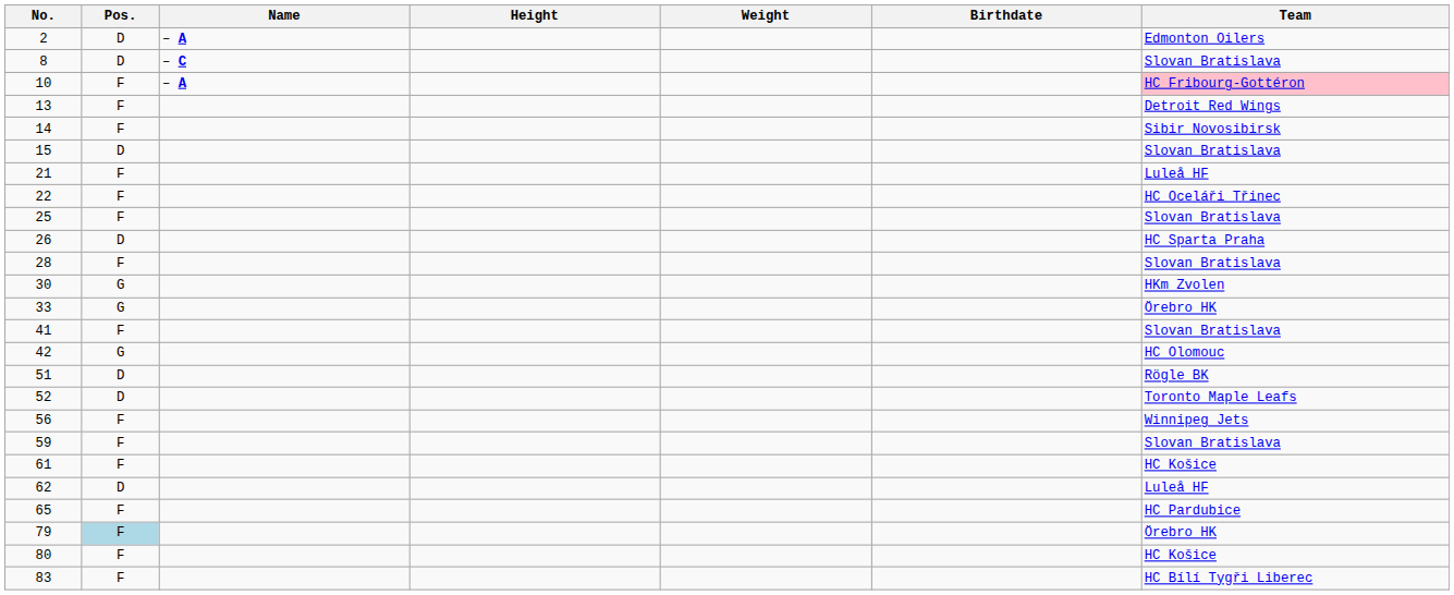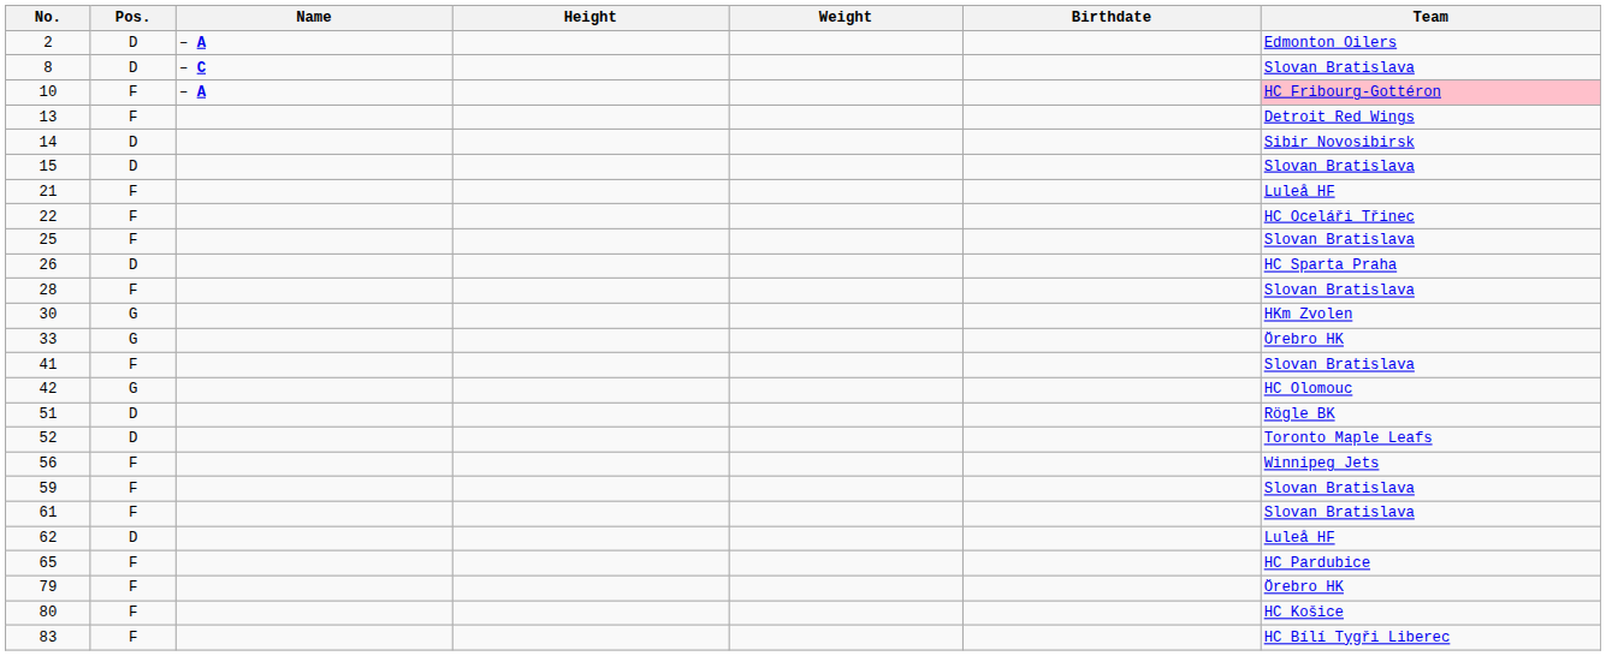 <table width="100%" class="wikitable sortable" style="font-size: 90%; text-align: center;">
 <tr>
 <th style="width:  4%;">No.</th>
 <th style="width:  4%;">Pos.</th>
 <th style="width: 13%;">Name</th>
 <th style="width: 13%;">Height</th>
 <th style="width: 11%;">Weight</th>
 <th style="width: 14%;">Birthdate</th>
 <th style="width: 16%;">Team</th>
 </tr>
 <tr>
 <td>2</td>
 <td>D</td>
 <td align=left> – <strong><a href='#'>A</a></strong></td>
 <td></td>
 <td></td>
 <td></td>
 <td style="text-align:left;"> <a href='#'>Edmonton Oilers</a></td>
 </tr>
 <tr>
 <td>8</td>
 <td>D</td>
 <td align=left> – <strong><a href='#'>C</a></strong></td>
 <td></td>
 <td></td>
 <td></td>
 <td style="text-align:left;"> <a href='#'>Slovan Bratislava</a></td>
 </tr>
 <tr>
 <td>10</td>
 <td>F</td>
 <td align=left> – <strong><a href='#'>A</a></strong></td>
 <td></td>
 <td></td>
 <td></td>
 <td style="background: pink; text-align:left;"> <a href='#'>HC Fribourg-Gottéron</a></td>
 </tr>
 <tr>
 <td>13</td>
 <td>F</td>
 <td align=left></td>
 <td></td>
 <td></td>
 <td></td>
 <td style="text-align:left;"> <a href='#'>Detroit Red Wings</a></td>
 </tr>
 <tr>
 <td>14</td>
-<td>F</td>
+<td>D</td>
 <td align=left></td>
 <td></td>
 <td></td>
 <td></td>
 <td style="text-align:left;"> <a href='#'>Sibir Novosibirsk</a></td>
 </tr>
 <tr>
 <td>15</td>
 <td>D</td>
 <td align=left></td>
 <td></td>
 <td></td>
 <td></td>
 <td style="text-align:left;"> <a href='#'>Slovan Bratislava</a></td>
 </tr>
 <tr>
 <td>21</td>
 <td>F</td>
 <td align=left></td>
 <td></td>
 <td></td>
 <td></td>
 <td style="text-align:left;"> <a href='#'>Luleå HF</a></td>
 </tr>
 <tr>
 <td>22</td>
 <td>F</td>
 <td align=left></td>
 <td></td>
 <td></td>
 <td></td>
 <td style="text-align:left;"> <a href='#'>HC Oceláři Třinec</a></td>
 </tr>
 <tr>
 <td>25</td>
 <td>F</td>
 <td align=left></td>
 <td></td>
 <td></td>
 <td></td>
 <td style="text-align:left;"> <a href='#'>Slovan Bratislava</a></td>
 </tr>
 <tr>
 <td>26</td>
 <td>D</td>
 <td align=left></td>
 <td></td>
 <td></td>
 <td></td>
 <td style="text-align:left;"> <a href='#'>HC Sparta Praha</a></td>
 </tr>
 <tr>
 <td>28</td>
 <td>F</td>
 <td align=left></td>
 <td></td>
 <td></td>
 <td></td>
 <td style="text-align:left;"> <a href='#'>Slovan Bratislava</a></td>
 </tr>
 <tr>
 <td>30</td>
 <td>G</td>
 <td align=left></td>
 <td></td>
 <td></td>
 <td></td>
 <td style="text-align:left;"> <a href='#'>HKm Zvolen</a></td>
 </tr>
 <tr>
 <td>33</td>
 <td>G</td>
 <td align=left></td>
 <td></td>
 <td></td>
 <td></td>
 <td style="text-align:left;"> <a href='#'>Örebro HK</a></td>
 </tr>
 <tr>
 <td>41</td>
 <td>F</td>
 <td align=left></td>
 <td></td>
 <td></td>
 <td></td>
 <td style="text-align:left;"> <a href='#'>Slovan Bratislava</a></td>
 </tr>
 <tr>
 <td>42</td>
 <td>G</td>
 <td align=left></td>
 <td></td>
 <td></td>
 <td></td>
 <td style="text-align:left;"> <a href='#'>HC Olomouc</a></td>
 </tr>
 <tr>
 <td>51</td>
 <td>D</td>
 <td align=left></td>
 <td></td>
 <td></td>
 <td></td>
 <td style="text-align:left;"> <a href='#'>Rögle BK</a></td>
 </tr>
 <tr>
 <td>52</td>
 <td>D</td>
 <td align=left></td>
 <td></td>
 <td></td>
 <td></td>
 <td style="text-align:left;"> <a href='#'>Toronto Maple Leafs</a></td>
 </tr>
 <tr>
 <td>56</td>
 <td>F</td>
 <td align=left></td>
 <td></td>
 <td></td>
 <td></td>
 <td style="text-align:left;"> <a href='#'>Winnipeg Jets</a></td>
 </tr>
 <tr>
 <td>59</td>
 <td>F</td>
 <td align=left></td>
 <td></td>
 <td></td>
 <td></td>
 <td style="text-align:left;"> <a href='#'>Slovan Bratislava</a></td>
 </tr>
 <tr>
 <td>61</td>
 <td>F</td>
 <td align=left></td>
 <td></td>
 <td></td>
 <td></td>
-<td style="text-align:left;"> <a href='#'>HC Košice</a></td>
+<td style="text-align:left;"> <a href='#'>Slovan Bratislava</a></td>
 </tr>
 <tr>
 <td>62</td>
 <td>D</td>
 <td align=left></td>
 <td></td>
 <td></td>
 <td></td>
 <td style="text-align:left;"> <a href='#'>Luleå HF</a></td>
 </tr>
 <tr>
 <td>65</td>
 <td>F</td>
 <td align=left></td>
 <td></td>
 <td></td>
 <td></td>
 <td style="text-align:left;"> <a href='#'>HC Pardubice</a></td>
 </tr>
 <tr>
 <td>79</td>
-<td style="background: lightblue;">F</td>
+<td>F</td>
 <td align=left></td>
 <td></td>
 <td></td>
 <td></td>
 <td style="text-align:left;"> <a href='#'>Örebro HK</a></td>
 </tr>
 <tr>
 <td>80</td>
 <td>F</td>
 <td align=left></td>
 <td></td>
 <td></td>
 <td></td>
 <td style="text-align:left;"> <a href='#'>HC Košice</a></td>
 </tr>
 <tr>
 <td>83</td>
 <td>F</td>
 <td align=left></td>
 <td></td>
 <td></td>
 <td></td>
 <td style="text-align:left;"> <a href='#'>HC Bílí Tygři Liberec</a></td>
 </tr>
 </table>
